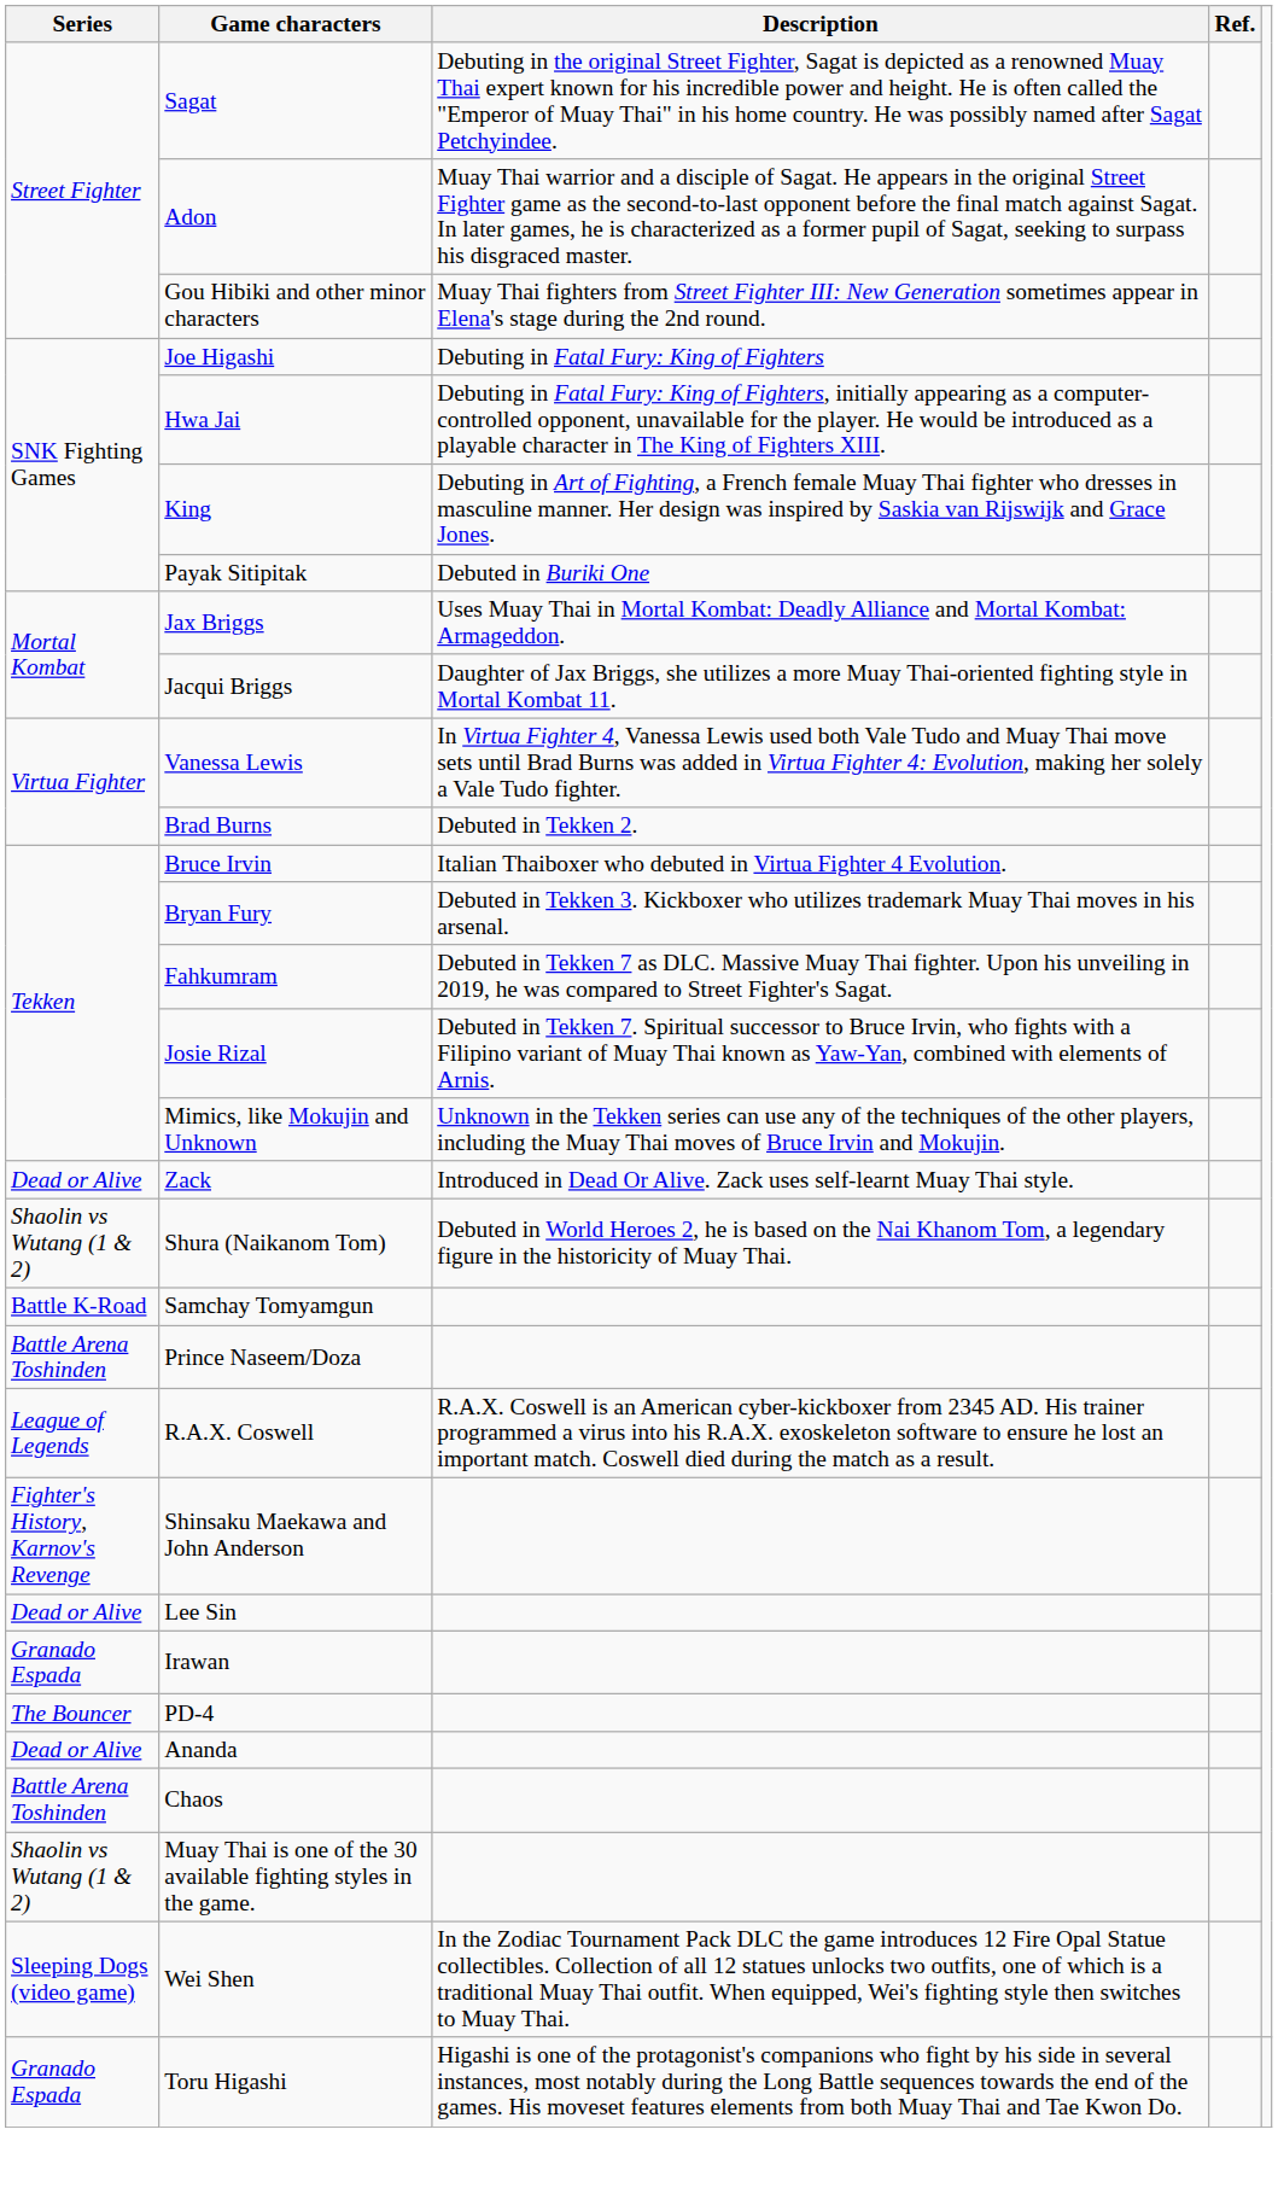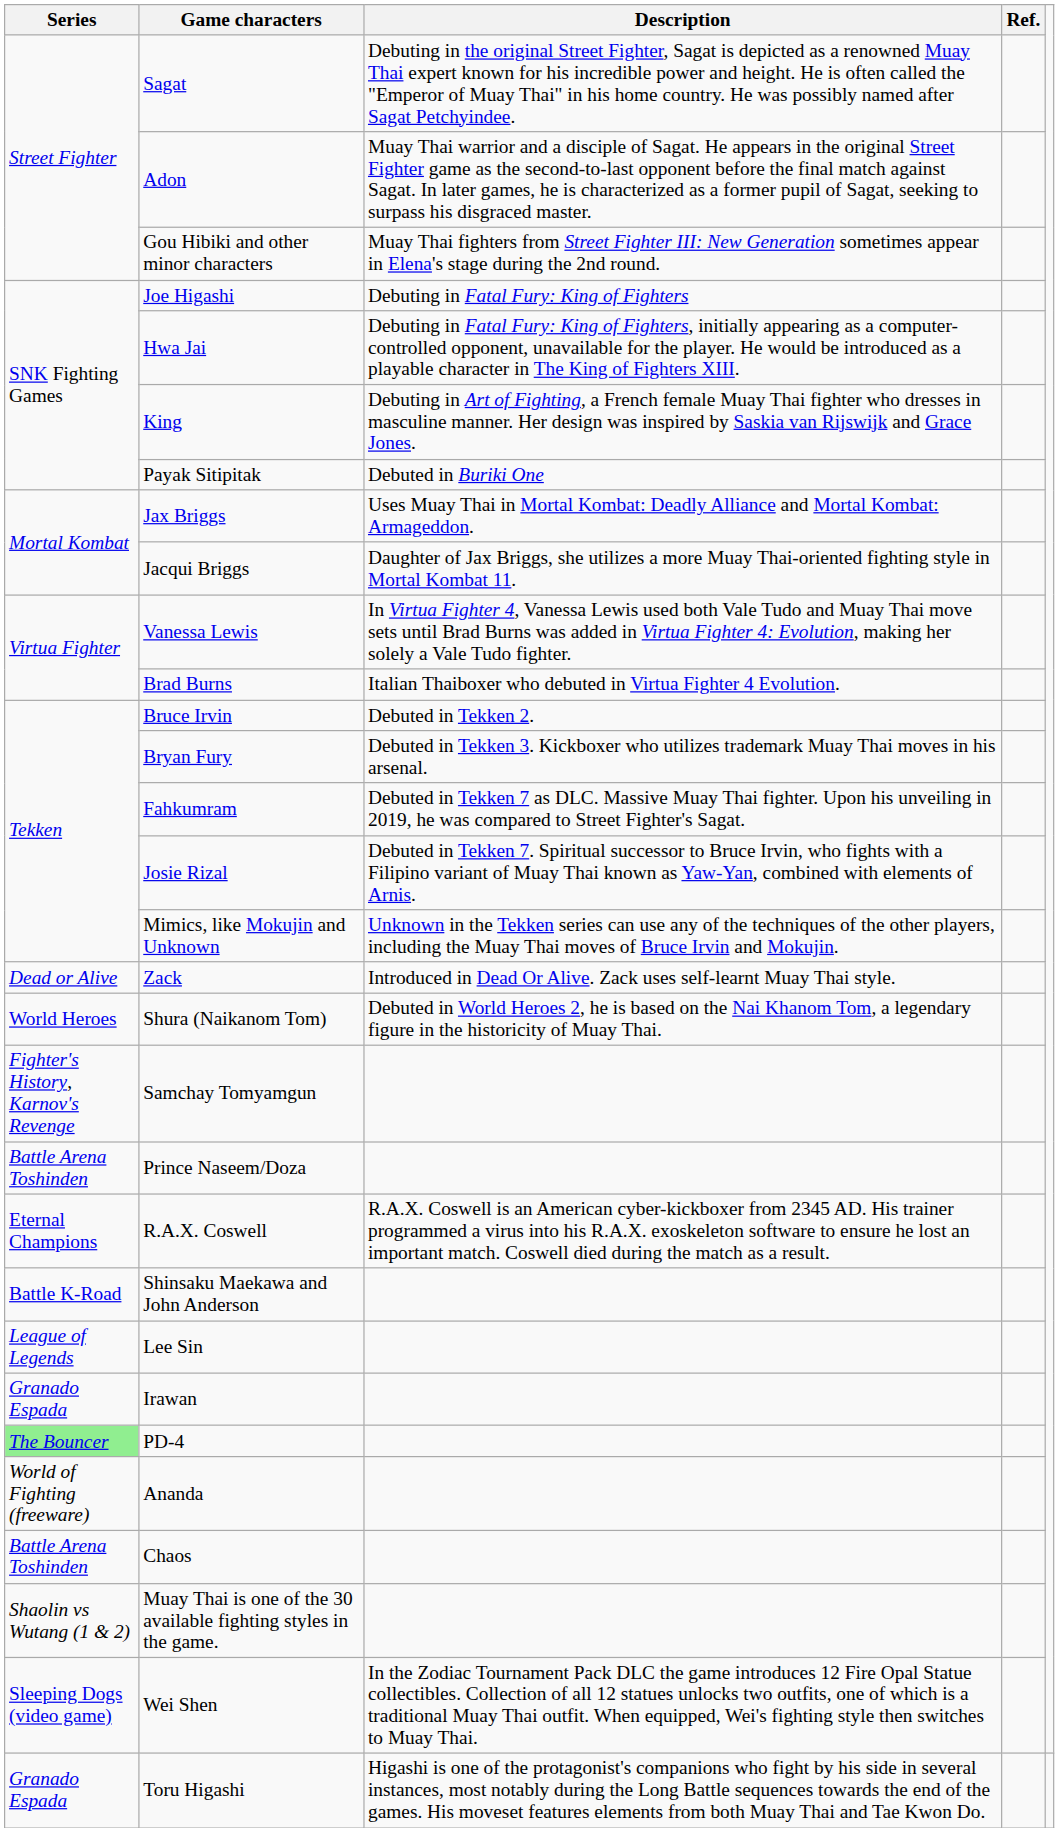 <table class="wikitable sortable">
 <tr>
 <th>Series</th>
 <th>Game characters</th>
 <th>Description</th>
 <th>Ref.</th>
 </tr>
 <tr>
 <td rowspan="3"><em><a href='#'>Street Fighter</a></em></td>
 <td><a href='#'>Sagat</a></td>
 <td>Debuting in <a href='#'>the original Street Fighter</a>, Sagat is depicted as a renowned <a href='#'>Muay Thai</a> expert known for his incredible power and height. He is often called the "Emperor of Muay Thai" in his home country. He was possibly named after <a href='#'>Sagat Petchyindee</a>.</td>
 <td></td>
 </tr>
 <tr>
 <td><a href='#'>Adon</a></td>
 <td>Muay Thai warrior and a disciple of Sagat. He appears in the original <a href='#'>Street Fighter</a> game as the second-to-last opponent before the final match against Sagat. In later games, he is characterized as a former pupil of Sagat, seeking to surpass his disgraced master.</td>
 <td></td>
 </tr>
 <tr>
 <td>Gou Hibiki and other minor characters</td>
 <td>Muay Thai fighters from <em><a href='#'>Street Fighter III: New Generation</a></em> sometimes appear in <a href='#'>Elena</a>'s stage during the 2nd round.</td>
 <td></td>
 </tr>
 <tr>
 <td rowspan="4"><a href='#'>SNK</a> Fighting Games</td>
 <td><a href='#'>Joe Higashi</a></td>
 <td>Debuting in  <em><a href='#'>Fatal Fury: King of Fighters</a></em></td>
 <td></td>
 </tr>
 <tr>
 <td><a href='#'>Hwa Jai</a></td>
 <td>Debuting in  <em><a href='#'>Fatal Fury: King of Fighters</a></em>, initially appearing as a computer-controlled opponent, unavailable for the player. He would be introduced as a playable character in <a href='#'>The King of Fighters XIII</a>.</td>
 <td></td>
 </tr>
 <tr>
 <td><a href='#'>King</a></td>
 <td>Debuting in <em><a href='#'>Art of Fighting</a></em>, a French female Muay Thai fighter who dresses in masculine manner. Her design was inspired by <a href='#'>Saskia van Rijswijk</a> and <a href='#'>Grace Jones</a>.</td>
 <td></td>
 </tr>
 <tr>
 <td>Payak Sitipitak</td>
 <td>Debuted in <em><a href='#'>Buriki One</a></em></td>
 <td></td>
 </tr>
 <tr>
 <td rowspan="2"><em><a href='#'>Mortal Kombat</a></em></td>
 <td><a href='#'>Jax Briggs</a></td>
 <td>Uses Muay Thai in <a href='#'>Mortal Kombat: Deadly Alliance</a> and <a href='#'>Mortal Kombat: Armageddon</a>.</td>
 <td></td>
 </tr>
 <tr>
 <td>Jacqui Briggs</td>
 <td>Daughter of Jax Briggs, she utilizes a more Muay Thai-oriented fighting style in <a href='#'>Mortal Kombat 11</a>.</td>
 <td></td>
 </tr>
 <tr>
 <td rowspan="2"><em><a href='#'>Virtua Fighter</a></em></td>
 <td><a href='#'>Vanessa Lewis</a></td>
 <td>In <em><a href='#'>Virtua Fighter 4</a></em>, Vanessa Lewis used both Vale Tudo and Muay Thai move sets until Brad Burns was added in <em><a href='#'>Virtua Fighter 4: Evolution</a></em>, making her solely a Vale Tudo fighter.</td>
 <td></td>
 </tr>
 <tr>
 <td><a href='#'>Brad Burns</a></td>
-<td>Debuted in <a href='#'>Tekken 2</a>.</td>
+<td>Italian Thaiboxer who debuted in <a href='#'>Virtua Fighter 4 Evolution</a>.</td>
 <td></td>
 </tr>
 <tr>
 <td rowspan="5"><em><a href='#'>Tekken</a></em></td>
 <td><a href='#'>Bruce Irvin</a></td>
-<td>Italian Thaiboxer who debuted in <a href='#'>Virtua Fighter 4 Evolution</a>.</td>
+<td>Debuted in <a href='#'>Tekken 2</a>.</td>
 <td></td>
 </tr>
 <tr>
 <td><a href='#'>Bryan Fury</a></td>
 <td>Debuted in <a href='#'>Tekken 3</a>. Kickboxer who utilizes trademark Muay Thai moves in his arsenal.</td>
 <td></td>
 </tr>
 <tr>
 <td><a href='#'>Fahkumram</a></td>
 <td>Debuted in <a href='#'>Tekken 7</a> as DLC. Massive Muay Thai fighter. Upon his unveiling in 2019, he was compared to Street Fighter's Sagat.</td>
 <td></td>
 </tr>
 <tr>
 <td><a href='#'>Josie Rizal</a></td>
 <td>Debuted in <a href='#'>Tekken 7</a>. Spiritual successor to Bruce Irvin, who fights with a Filipino variant of Muay Thai known as <a href='#'>Yaw-Yan</a>, combined with elements of <a href='#'>Arnis</a>.</td>
 <td></td>
 </tr>
 <tr>
 <td>Mimics, like <a href='#'>Mokujin</a> and  <a href='#'>Unknown</a></td>
 <td><a href='#'>Unknown</a> in the <a href='#'>Tekken</a> series can use any of the techniques of the other players, including the Muay Thai moves of <a href='#'>Bruce Irvin</a> and <a href='#'>Mokujin</a>.</td>
 <td></td>
 </tr>
 <tr>
 <td><em><a href='#'>Dead or Alive</a></em></td>
 <td><a href='#'>Zack</a></td>
 <td>Introduced in <a href='#'>Dead Or Alive</a>. Zack uses self-learnt Muay Thai style.</td>
 <td></td>
 </tr>
 <tr>
-<td><em>Shaolin vs Wutang (1 & 2)</em></td>
+<td><a href='#'>World Heroes</a></td>
 <td>Shura (Naikanom Tom)</td>
 <td>Debuted in <a href='#'>World Heroes 2</a>, he is based on the <a href='#'>Nai Khanom Tom</a>, a legendary figure in the historicity of Muay Thai.</td>
 <td></td>
 </tr>
 <tr>
-<td><a href='#'>Battle K-Road</a></td>
+<td><em><a href='#'>Fighter's History</a></em>,<br><em><a href='#'>Karnov's Revenge</a></em></td>
 <td>Samchay Tomyamgun</td>
 <td></td>
 <td></td>
 </tr>
 <tr>
 <td><em><a href='#'>Battle Arena Toshinden</a></em></td>
 <td>Prince Naseem/Doza</td>
 <td></td>
 <td></td>
 </tr>
 <tr>
-<td><em><a href='#'>League of Legends</a></em></td>
+<td><a href='#'>Eternal Champions</a></td>
 <td>R.A.X. Coswell</td>
 <td>R.A.X. Coswell is an American cyber-kickboxer from 2345 AD. His trainer programmed a virus into his R.A.X. exoskeleton software to ensure he lost an important match. Coswell died during the match as a result.</td>
 <td></td>
 </tr>
 <tr>
-<td><em><a href='#'>Fighter's History</a></em>,<br><em><a href='#'>Karnov's Revenge</a></em></td>
+<td><a href='#'>Battle K-Road</a></td>
 <td>Shinsaku Maekawa and John Anderson</td>
 <td></td>
 <td></td>
 </tr>
 <tr>
-<td><em><a href='#'>Dead or Alive</a></em></td>
+<td><em><a href='#'>League of Legends</a></em></td>
 <td>Lee Sin</td>
 <td></td>
 <td></td>
 </tr>
 <tr>
 <td><em><a href='#'>Granado Espada</a></em></td>
 <td>Irawan</td>
 <td></td>
 <td></td>
 </tr>
 <tr>
-<td><em><a href='#'>The Bouncer</a></em></td>
+<td style="background: lightgreen;"><em><a href='#'>The Bouncer</a></em></td>
 <td>PD-4</td>
 <td></td>
 <td></td>
 </tr>
 <tr>
-<td><em><a href='#'>Dead or Alive</a></em></td>
+<td><em>World of Fighting (freeware)</em></td>
 <td>Ananda</td>
 <td></td>
 <td></td>
 </tr>
 <tr>
 <td><em><a href='#'>Battle Arena Toshinden</a></em></td>
 <td>Chaos</td>
 <td></td>
 <td></td>
 </tr>
 <tr>
 <td><em>Shaolin vs Wutang (1 & 2)</em></td>
 <td>Muay Thai is one of the 30 available fighting styles in the game.</td>
 <td></td>
 <td></td>
 </tr>
 <tr>
 <td><a href='#'>Sleeping Dogs (video game)</a></td>
 <td>Wei Shen</td>
 <td>In the Zodiac Tournament Pack DLC the game introduces 12 Fire Opal Statue collectibles. Collection of all 12 statues unlocks two outfits, one of which is a traditional Muay Thai outfit. When equipped, Wei's fighting style then switches to Muay Thai.</td>
 <td></td>
 </tr>
 <tr>
 <td><em><a href='#'>Granado Espada</a></em></td>
 <td>Toru Higashi</td>
 <td>Higashi is one of the protagonist's companions who fight by his side in several instances, most notably during the Long Battle sequences towards the end of the games. His moveset features elements from both Muay Thai and Tae Kwon Do.</td>
 <td></td>
 <td></td>
 </tr>
 </table>
